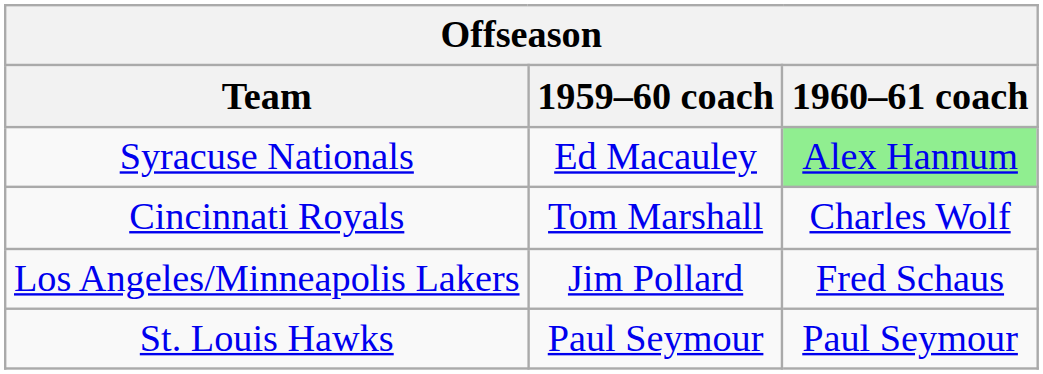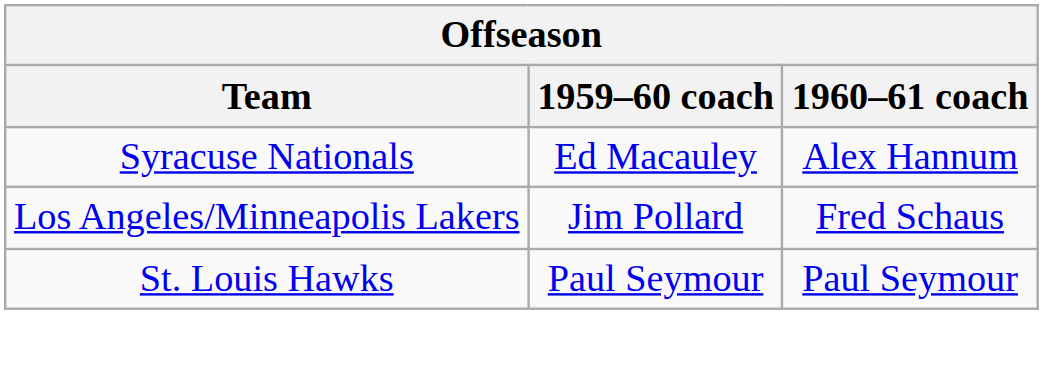 <table class="wikitable" border="1" style="text-align: center">
 <tr>
 <th colspan="3">Offseason</th>
 </tr>
 <tr>
 <th>Team</th>
 <th>1959–60 coach</th>
 <th>1960–61 coach</th>
 </tr>
 <tr>
 <td><a href='#'>Syracuse Nationals</a></td>
 <td><a href='#'>Ed Macauley</a></td>
-<td style="background: lightgreen;"><a href='#'>Alex Hannum</a></td>
-</tr>
-<tr>
-<td><a href='#'>Cincinnati Royals</a></td>
-<td><a href='#'>Tom Marshall</a></td>
-<td><a href='#'>Charles Wolf</a></td>
+<td><a href='#'>Alex Hannum</a></td>
 </tr>
 <tr>
 <td><a href='#'>Los Angeles/Minneapolis Lakers</a></td>
 <td><a href='#'>Jim Pollard</a></td>
 <td><a href='#'>Fred Schaus</a></td>
 </tr>
 <tr>
 <td><a href='#'>St. Louis Hawks</a></td>
 <td><a href='#'>Paul Seymour</a></td>
 <td><a href='#'>Paul Seymour</a></td>
 </tr>
 </table>
